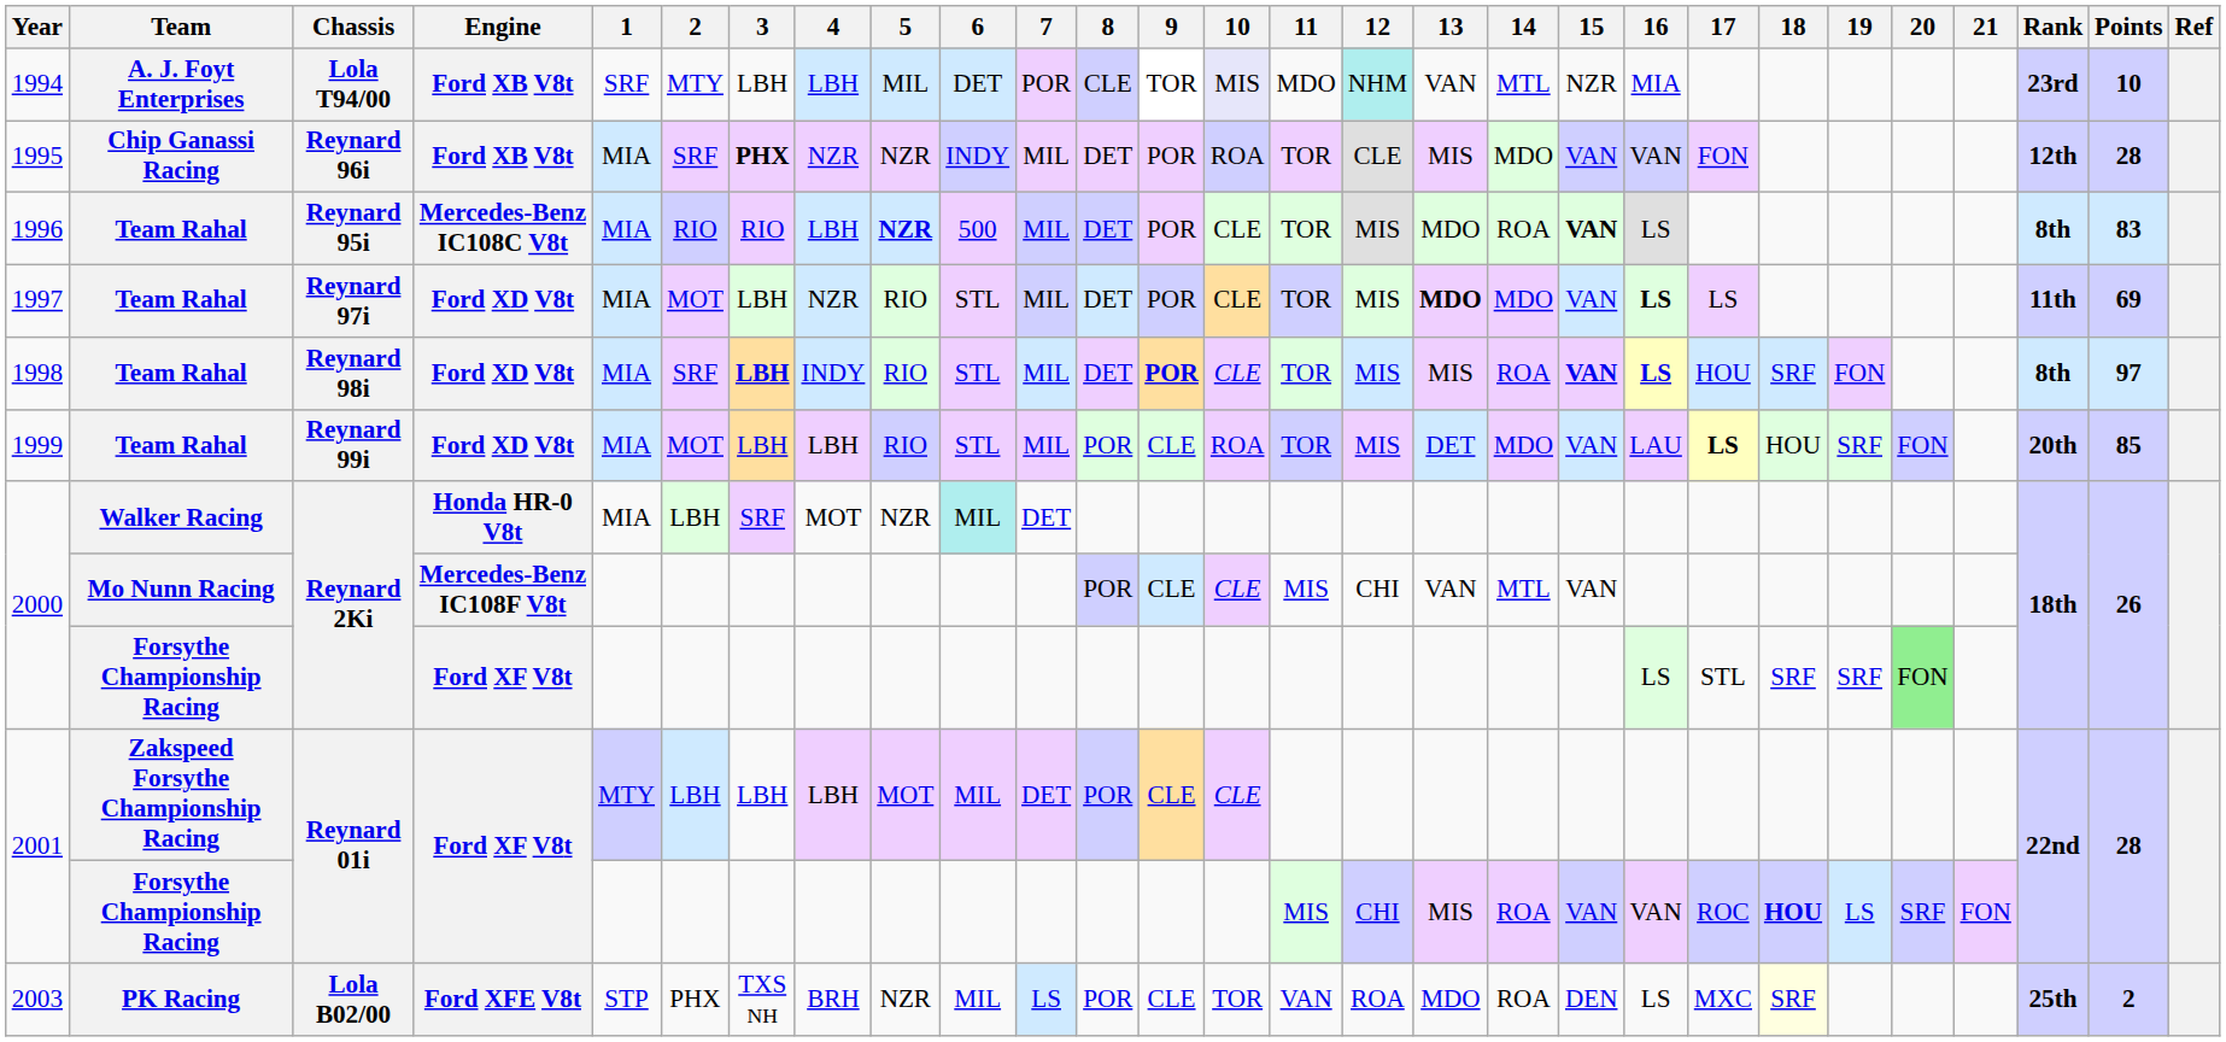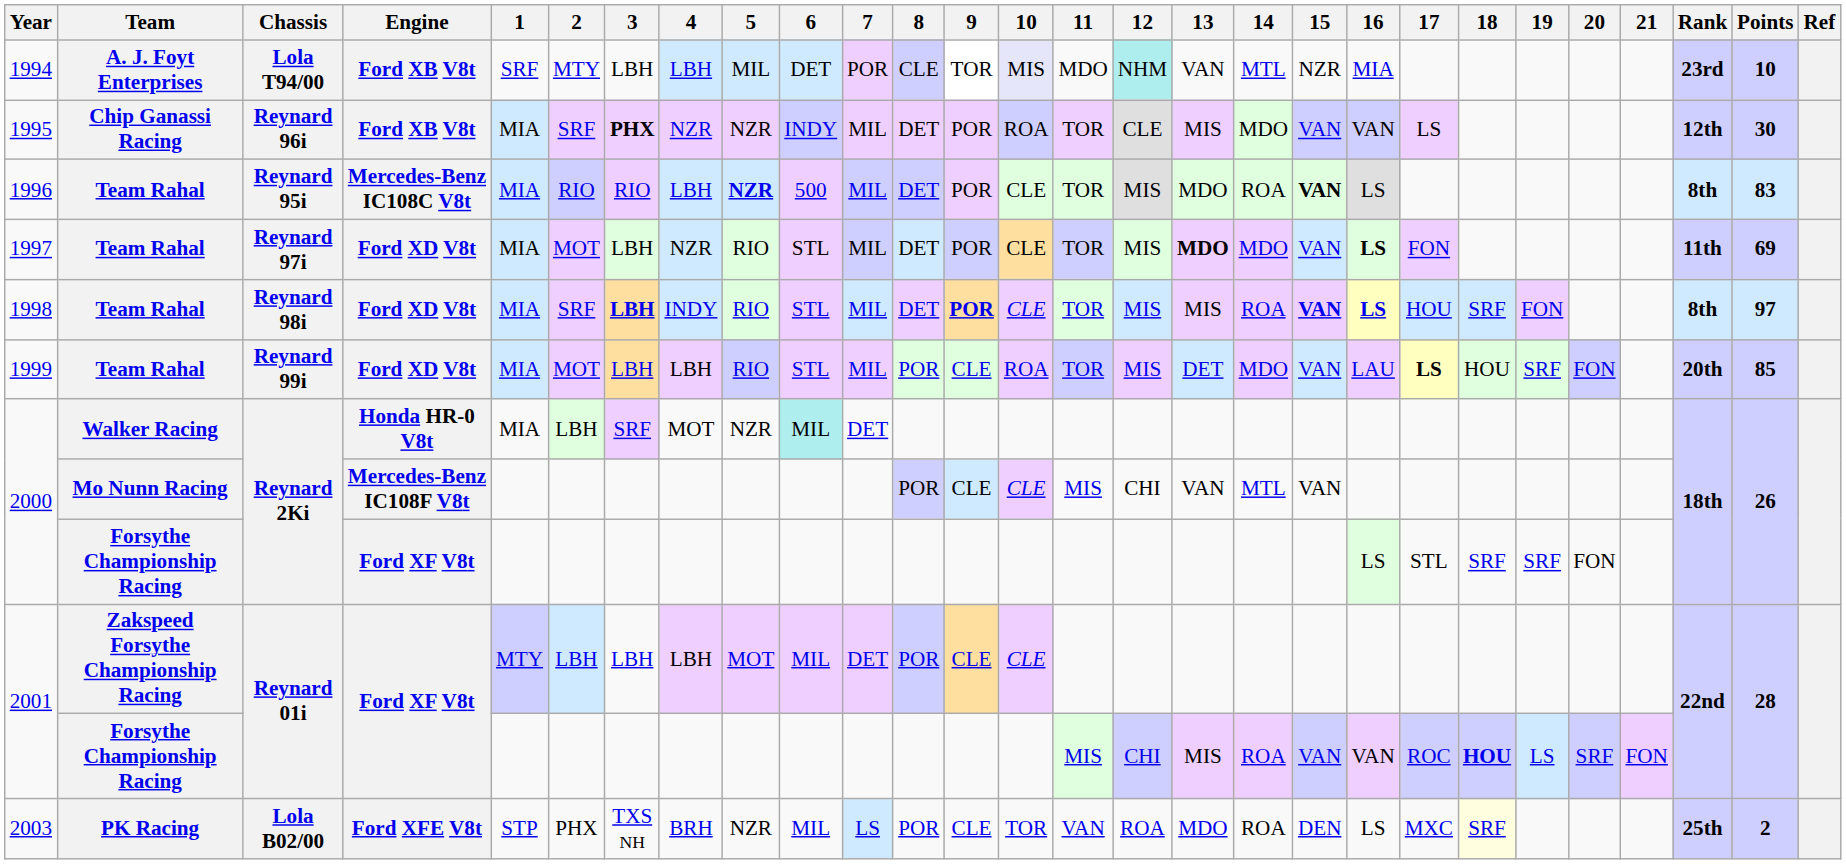 <table class="wikitable" style="text-align:center; font-size:90%">
 <tr>
 <th>Year</th>
 <th>Team</th>
 <th>Chassis</th>
 <th>Engine</th>
 <th>1</th>
 <th>2</th>
 <th>3</th>
 <th>4</th>
 <th>5</th>
 <th>6</th>
 <th>7</th>
 <th>8</th>
 <th>9</th>
 <th>10</th>
 <th>11</th>
 <th>12</th>
 <th>13</th>
 <th>14</th>
 <th>15</th>
 <th>16</th>
 <th>17</th>
 <th>18</th>
 <th>19</th>
 <th>20</th>
 <th>21</th>
 <th>Rank</th>
 <th>Points</th>
 <th>Ref</th>
 </tr>
 <tr>
 <td><a href='#'>1994</a></td>
 <th><a href='#'>A. J. Foyt Enterprises</a></th>
 <th><a href='#'>Lola</a> T94/00</th>
 <th><a href='#'>Ford</a> <a href='#'>XB</a> <a href='#'>V8</a><a href='#'>t</a></th>
 <td><a href='#'>SRF</a></td>
 <td><a href='#'>MTY</a></td>
 <td>LBH</td>
 <td style="background:#CFEAFF;"><a href='#'>LBH</a><br></td>
 <td style="background:#CFEAFF;">MIL<br></td>
 <td style="background:#CFEAFF;">DET<br></td>
 <td style="background:#EFCFFF;">POR<br></td>
 <td style="background:#CFCFFF;">CLE<br></td>
 <td style="background:#FFFFFF;">TOR<br></td>
 <td style="background: lavender;">MIS</td>
 <td>MDO</td>
 <td style="background: paleturquoise;">NHM</td>
 <td>VAN</td>
 <td><a href='#'>MTL</a></td>
 <td>NZR</td>
 <td><a href='#'>MIA</a></td>
 <td></td>
 <td></td>
 <td></td>
 <td></td>
 <td></td>
 <td style="background:#CFCFFF;"><strong>23rd</strong></td>
 <td style="background:#CFCFFF;"><strong>10</strong></td>
 <th></th>
 </tr>
 <tr>
 <td><a href='#'>1995</a></td>
 <th><a href='#'>Chip Ganassi Racing</a></th>
 <th><a href='#'>Reynard</a> 96i</th>
 <th><a href='#'>Ford</a> <a href='#'>XB</a> <a href='#'>V8</a><a href='#'>t</a></th>
 <td style="background:#CFEAFF;">MIA<br></td>
 <td style="background:#EFCFFF;"><a href='#'>SRF</a><br></td>
 <td style="background:#EFCFFF;"><strong>PHX</strong><br></td>
 <td style="background:#EFCFFF;"><a href='#'>NZR</a><br></td>
 <td style="background:#EFCFFF;">NZR<br></td>
 <td style="background:#CFCFFF;"><a href='#'>INDY</a><br></td>
 <td style="background:#EFCFFF;">MIL<br></td>
 <td style="background:#EFCFFF;">DET<br></td>
 <td style="background:#EFCFFF;">POR<br></td>
 <td style="background:#CFCFFF;">ROA<br></td>
 <td style="background:#EFCFFF;">TOR<br></td>
 <td style="background:#DFDFDF;">CLE<br></td>
 <td style="background:#EFCFFF;">MIS<br></td>
 <td style="background:#DFFFDF;">MDO<br></td>
 <td style="background:#CFCFFF;"><a href='#'>VAN</a><br></td>
 <td style="background:#CFCFFF;">VAN<br></td>
-<td style="background:#EFCFFF;"><a href='#'>FON</a><br></td>
+<td style="background:#EFCFFF;">LS<br></td>
 <td></td>
 <td></td>
 <td></td>
 <td></td>
 <td style="background:#CFCFFF;"><strong>12th</strong></td>
-<td style="background:#CFCFFF;"><strong>28</strong></td>
+<td style="background:#CFCFFF;"><strong>30</strong></td>
 <th></th>
 </tr>
 <tr>
 <td><a href='#'>1996</a></td>
 <th><a href='#'>Team Rahal</a></th>
 <th><a href='#'>Reynard</a> 95i</th>
 <th><a href='#'>Mercedes-Benz</a> IC108C <a href='#'>V8</a><a href='#'>t</a></th>
 <td style="background:#CFEAFF;"><a href='#'>MIA</a><br></td>
 <td style="background:#CFCFFF;"><a href='#'>RIO</a><br></td>
 <td style="background:#EFCFFF;"><a href='#'>RIO</a><br></td>
 <td style="background:#CFEAFF;"><a href='#'>LBH</a><br></td>
 <td style="background:#CFEAFF;"><strong><a href='#'>NZR</a><br></strong></td>
 <td style="background:#EFCFFF;"><a href='#'>500</a><br></td>
 <td style="background:#CFCFFF;"><a href='#'>MIL</a><br></td>
 <td style="background:#CFCFFF;"><a href='#'>DET</a><br></td>
 <td style="background:#EFCFFF;">POR<br></td>
 <td style="background:#DFFFDF;">CLE<br></td>
 <td style="background:#DFFFDF;">TOR<br></td>
 <td style="background:#DFDFDF;">MIS<br></td>
 <td style="background:#DFFFDF;">MDO<br></td>
 <td style="background:#DFFFDF;">ROA<br></td>
 <td style="background:#DFFFDF;"><strong>VAN<br></strong></td>
 <td style="background:#DFDFDF;">LS<br></td>
 <td></td>
 <td></td>
 <td></td>
 <td></td>
 <td></td>
 <td style="background:#CFEAFF;"><strong>8th</strong></td>
 <td style="background:#CFEAFF;"><strong>83</strong></td>
 <th></th>
 </tr>
 <tr>
 <td><a href='#'>1997</a></td>
 <th><a href='#'>Team Rahal</a></th>
 <th><a href='#'>Reynard</a> 97i</th>
 <th><a href='#'>Ford</a> <a href='#'>XD</a> <a href='#'>V8</a><a href='#'>t</a></th>
 <td style="background:#CFEAFF;">MIA<br></td>
 <td style="background:#EFCFFF;"><a href='#'>MOT</a><br></td>
 <td style="background:#DFFFDF;">LBH<br></td>
 <td style="background:#CFEAFF;">NZR<br></td>
 <td style="background:#DFFFDF;">RIO<br></td>
 <td style="background:#EFCFFF;">STL<br></td>
 <td style="background:#CFCFFF;">MIL<br></td>
 <td style="background:#CFEAFF;">DET<br></td>
 <td style="background:#CFCFFF;">POR<br></td>
 <td style="background:#FFDF9F;">CLE<br></td>
 <td style="background:#CFCFFF;">TOR<br></td>
 <td style="background:#DFFFDF;">MIS<br></td>
 <td style="background:#EFCFFF;"><strong>MDO</strong><br></td>
 <td style="background:#EFCFFF;"><a href='#'>MDO</a><br></td>
 <td style="background:#CFEAFF;"><a href='#'>VAN</a><br></td>
 <td style="background:#DFFFDF;"><strong>LS</strong><br></td>
-<td style="background:#EFCFFF;">LS<br></td>
+<td style="background:#EFCFFF;"><a href='#'>FON</a><br></td>
 <td></td>
 <td></td>
 <td></td>
 <td></td>
 <td style="background:#CFCFFF;"><strong>11th</strong></td>
 <td style="background:#CFCFFF;"><strong>69</strong></td>
 <th></th>
 </tr>
 <tr>
 <td><a href='#'>1998</a></td>
 <th><a href='#'>Team Rahal</a></th>
 <th><a href='#'>Reynard</a> 98i</th>
 <th><a href='#'>Ford</a> <a href='#'>XD</a> <a href='#'>V8</a><a href='#'>t</a></th>
 <td style="background:#CFEAFF;"><a href='#'>MIA</a><br></td>
 <td style="background:#EFCFFF;"><a href='#'>SRF</a><br></td>
 <td style="background:#FFDF9F;"><strong><a href='#'>LBH</a></strong><br></td>
 <td style="background:#CFEAFF;"><a href='#'>INDY</a><br></td>
 <td style="background:#DFFFDF;"><a href='#'>RIO</a><br></td>
 <td style="background:#EFCFFF;"><a href='#'>STL</a><br></td>
 <td style="background:#CFEAFF;"><a href='#'>MIL</a><br></td>
 <td style="background:#EFCFFF;"><a href='#'>DET</a><br></td>
 <td style="background:#FFDF9F;"><strong><a href='#'>POR</a></strong><br></td>
 <td style="background:#EFCFFF;"><em><a href='#'>CLE</a></em><br></td>
 <td style="background:#DFFFDF;"><a href='#'>TOR</a><br></td>
 <td style="background:#CFEAFF;"><a href='#'>MIS</a><br></td>
 <td style="background:#EFCFFF;">MIS<br></td>
 <td style="background:#EFCFFF;"><a href='#'>ROA</a><br></td>
 <td style="background:#EFCFFF;"><strong><a href='#'>VAN</a><br></strong></td>
 <td style="background:#FFFFBF;"><strong><a href='#'>LS</a></strong><br></td>
 <td style="background:#CFEAFF;"><a href='#'>HOU</a><br></td>
 <td style="background:#CFEAFF;"><a href='#'>SRF</a><br></td>
 <td style="background:#EFCFFF;"><a href='#'>FON</a><br></td>
 <td></td>
 <td></td>
 <td style="background:#CFEAFF;"><strong>8th</strong></td>
 <td style="background:#CFEAFF;"><strong>97</strong></td>
 <th></th>
 </tr>
 <tr>
 <td><a href='#'>1999</a></td>
 <th><a href='#'>Team Rahal</a></th>
 <th><a href='#'>Reynard</a> 99i</th>
 <th><a href='#'>Ford</a> <a href='#'>XD</a> <a href='#'>V8</a><a href='#'>t</a></th>
 <td style="background:#CFEAFF;"><a href='#'>MIA</a><br></td>
 <td style="background:#EFCFFF;"><a href='#'>MOT</a><br></td>
 <td style="background:#FFDF9F;"><a href='#'>LBH</a><br></td>
 <td style="background:#EFCFFF;">LBH<br></td>
 <td style="background:#CFCFFF;"><a href='#'>RIO</a><br></td>
 <td style="background:#EFCFFF;"><a href='#'>STL</a><br></td>
 <td style="background:#EFCFFF;"><a href='#'>MIL</a><br></td>
 <td style="background:#DFFFDF;"><a href='#'>POR</a><br></td>
 <td style="background:#DFFFDF;"><a href='#'>CLE</a><br></td>
 <td style="background:#EFCFFF;"><a href='#'>ROA</a><br></td>
 <td style="background:#CFCFFF;"><a href='#'>TOR</a><br></td>
 <td style="background:#EFCFFF;"><a href='#'>MIS</a><br></td>
 <td style="background:#CFEAFF;"><a href='#'>DET</a><br></td>
 <td style="background:#EFCFFF;"><a href='#'>MDO</a><br></td>
 <td style="background:#CFEAFF;"><a href='#'>VAN</a><br></td>
 <td style="background:#EFCFFF;"><a href='#'>LAU</a><br></td>
 <td style="background:#FFFFBF;"><strong>LS</strong><br></td>
 <td style="background:#DFFFDF;">HOU<br></td>
 <td style="background:#DFFFDF;"><a href='#'>SRF</a><br></td>
 <td style="background:#CFCFFF;"><a href='#'>FON</a><br></td>
 <td></td>
 <td style="background:#CFCFFF;"><strong>20th</strong></td>
 <td style="background:#CFCFFF;"><strong>85</strong></td>
 <th></th>
 </tr>
 <tr>
 <td rowspan=3><a href='#'>2000</a></td>
 <th><a href='#'>Walker Racing</a></th>
 <th rowspan=3><a href='#'>Reynard</a> 2Ki</th>
 <th><a href='#'>Honda</a> HR-0 <a href='#'>V8</a><a href='#'>t</a></th>
 <td>MIA</td>
 <td style="background:#DFFFDF;">LBH<br></td>
 <td style="background:#EFCFFF;"><a href='#'>SRF</a><br></td>
 <td>MOT</td>
 <td>NZR</td>
 <td style="background: paleturquoise;">MIL</td>
 <td><a href='#'>DET</a></td>
 <td></td>
 <td></td>
 <td></td>
 <td></td>
 <td></td>
 <td></td>
 <td></td>
 <td></td>
 <td></td>
 <td></td>
 <td></td>
 <td></td>
 <td></td>
 <td></td>
 <td rowspan="3" style="background:#CFCFFF;"><strong>18th</strong></td>
 <td rowspan="3" style="background:#CFCFFF;"><strong>26</strong></td>
 <th rowspan=3></th>
 </tr>
 <tr>
 <th><a href='#'>Mo Nunn Racing</a></th>
 <th><a href='#'>Mercedes-Benz</a> IC108F <a href='#'>V8</a><a href='#'>t</a></th>
 <td></td>
 <td></td>
 <td></td>
 <td></td>
 <td></td>
 <td></td>
 <td></td>
 <td style="background:#CFCFFF;">POR<br></td>
 <td style="background:#CFEAFF;">CLE<br></td>
 <td style="background:#EFCFFF;"><em><a href='#'>CLE</a></em><br></td>
 <td><a href='#'>MIS</a></td>
 <td>CHI</td>
 <td>VAN</td>
 <td><a href='#'>MTL</a></td>
 <td>VAN</td>
 <td></td>
 <td></td>
 <td></td>
 <td></td>
 <td></td>
 <td></td>
 </tr>
 <tr>
 <th><a href='#'>Forsythe Championship Racing</a></th>
 <th><a href='#'>Ford</a> <a href='#'>XF</a> <a href='#'>V8</a><a href='#'>t</a></th>
 <td></td>
 <td></td>
 <td></td>
 <td></td>
 <td></td>
 <td></td>
 <td></td>
 <td></td>
 <td></td>
 <td></td>
 <td></td>
 <td></td>
 <td></td>
 <td></td>
 <td></td>
 <td style="background:#DFFFDF;">LS<br></td>
 <td>STL</td>
 <td><a href='#'>SRF</a></td>
 <td><a href='#'>SRF</a></td>
-<td style="background: lightgreen;">FON</td>
+<td>FON</td>
 <td></td>
 </tr>
 <tr>
 <td rowspan=2><a href='#'>2001</a></td>
 <th><a href='#'>Zakspeed</a><br><a href='#'>Forsythe Championship Racing</a></th>
 <th rowspan=2><a href='#'>Reynard</a> 01i</th>
 <th rowspan=2><a href='#'>Ford</a> <a href='#'>XF</a> <a href='#'>V8</a><a href='#'>t</a></th>
 <td style="background:#CFCFFF;"><a href='#'>MTY</a><br></td>
 <td style="background:#CFEAFF;"><a href='#'>LBH</a><br></td>
 <td><a href='#'>LBH</a></td>
 <td style="background:#EFCFFF;">LBH<br></td>
 <td style="background:#EFCFFF;"><a href='#'>MOT</a><br></td>
 <td style="background:#EFCFFF;"><a href='#'>MIL</a><br></td>
 <td style="background:#EFCFFF;"><a href='#'>DET</a><br></td>
 <td style="background:#CFCFFF;"><a href='#'>POR</a><br></td>
 <td style="background:#FFDF9F;"><a href='#'>CLE</a><br></td>
 <td style="background:#EFCFFF;"><em><a href='#'>CLE</a></em><br></td>
 <td></td>
 <td></td>
 <td></td>
 <td></td>
 <td></td>
 <td></td>
 <td></td>
 <td></td>
 <td></td>
 <td></td>
 <td></td>
 <td rowspan="2" style="background:#CFCFFF;"><strong>22nd</strong></td>
 <td rowspan="2" style="background:#CFCFFF;"><strong>28</strong></td>
 <th rowspan=2></th>
 </tr>
 <tr>
 <th><a href='#'>Forsythe Championship Racing</a></th>
 <td></td>
 <td></td>
 <td></td>
 <td></td>
 <td></td>
 <td></td>
 <td></td>
 <td></td>
 <td></td>
 <td></td>
 <td style="background:#DFFFDF;"><a href='#'>MIS</a><br></td>
 <td style="background:#CFCFFF;"><a href='#'>CHI</a><br></td>
 <td style="background:#EFCFFF;">MIS<br></td>
 <td style="background:#EFCFFF;"><a href='#'>ROA</a><br></td>
 <td style="background:#CFCFFF;"><a href='#'>VAN</a><br></td>
 <td style="background:#EFCFFF;">VAN<br></td>
 <td style="background:#CFCFFF;"><a href='#'>ROC</a><br></td>
 <td style="background:#CFCFFF;"><strong><a href='#'>HOU</a><br></strong></td>
 <td style="background:#CFEAFF;"><a href='#'>LS</a><br></td>
 <td style="background:#CFCFFF;"><a href='#'>SRF</a><br></td>
 <td style="background:#EFCFFF;"><a href='#'>FON</a><br></td>
 </tr>
 <tr>
 <td><a href='#'>2003</a></td>
 <th><a href='#'>PK Racing</a></th>
 <th><a href='#'>Lola</a> B02/00</th>
 <th><a href='#'>Ford</a> <a href='#'>XFE</a> <a href='#'>V8</a><a href='#'>t</a></th>
 <td><a href='#'>STP</a></td>
 <td>PHX</td>
 <td><a href='#'>TXS</a><br><small>NH</small></td>
 <td><a href='#'>BRH</a></td>
 <td>NZR</td>
 <td><a href='#'>MIL</a></td>
 <td style="background:#CFEAFF;"><a href='#'>LS</a><br></td>
 <td><a href='#'>POR</a></td>
 <td><a href='#'>CLE</a></td>
 <td><a href='#'>TOR</a></td>
 <td><a href='#'>VAN</a></td>
 <td><a href='#'>ROA</a></td>
 <td><a href='#'>MDO</a></td>
 <td>ROA</td>
 <td><a href='#'>DEN</a></td>
 <td>LS</td>
 <td><a href='#'>MXC</a></td>
 <td style="background: lightyellow;"><a href='#'>SRF</a></td>
 <td></td>
 <td></td>
 <td></td>
 <td style="background:#CFCFFF;"><strong>25th</strong></td>
 <td style="background:#CFCFFF;"><strong>2</strong></td>
 <th></th>
 </tr>
 </table>
